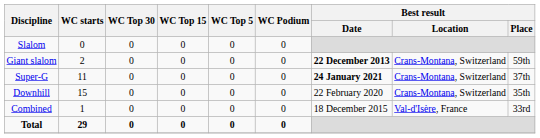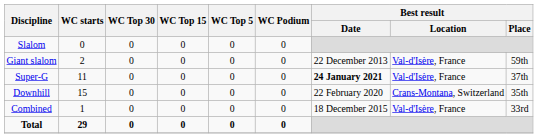 <table class="wikitable" style="text-align:center; font-size:95%;">
 <tr>
 <th rowspan=2>Discipline</th>
 <th rowspan=2>WC starts</th>
 <th rowspan=2>WC Top 30</th>
 <th rowspan=2>WC Top 15</th>
 <th rowspan=2>WC Top 5</th>
 <th rowspan=2>WC Podium</th>
 <th colspan=3>Best result</th>
 </tr>
 <tr>
 <th>Date</th>
 <th>Location</th>
 <th>Place</th>
 </tr>
 <tr>
 <td align=center><a href='#'>Slalom</a></td>
 <td align=center>0</td>
 <td align=center>0</td>
 <td align=center>0</td>
 <td align=center>0</td>
 <td align=center>0</td>
 <td colspan=3 bgcolor=#DCDCDC></td>
 </tr>
 <tr>
 <td align=center><a href='#'>Giant slalom</a></td>
 <td align=center>2</td>
 <td align=center>0</td>
 <td align=center>0</td>
 <td align=center>0</td>
 <td align=center>0</td>
-<td align=left><strong>22 December 2013</strong></td>
-<td align=left> <a href='#'>Crans-Montana</a>, Switzerland</td>
+<td align=left>22 December 2013</td>
+<td align=left> <a href='#'>Val-d'Isère</a>, France</td>
 <td>59th</td>
 </tr>
 <tr>
 <td align=center><a href='#'>Super-G</a></td>
 <td align=center>11</td>
 <td align=center>0</td>
 <td align=center>0</td>
 <td align=center>0</td>
 <td align=center>0</td>
 <td align=left><strong>24 January 2021</strong></td>
-<td align=left> <a href='#'>Crans-Montana</a>, Switzerland</td>
+<td align=left> <a href='#'>Val-d'Isère</a>, France</td>
 <td>37th</td>
 </tr>
 <tr>
 <td align=center><a href='#'>Downhill</a></td>
 <td align=center>15</td>
 <td align=center>0</td>
 <td align=center>0</td>
 <td align=center>0</td>
 <td align=center>0</td>
 <td align=left>22 February 2020</td>
 <td align=left> <a href='#'>Crans-Montana</a>, Switzerland</td>
 <td>35th</td>
 </tr>
 <tr>
 <td align=center><a href='#'>Combined</a></td>
 <td align=center>1</td>
 <td align=center>0</td>
 <td align=center>0</td>
 <td align=center>0</td>
 <td align=center>0</td>
 <td align=left>18 December 2015</td>
 <td align=left> <a href='#'>Val-d'Isère</a>, France</td>
 <td>33rd</td>
 </tr>
 <tr>
 <td align=center><strong>Total</strong></td>
 <td align=center><strong>29</strong></td>
 <td align=center><strong>0</strong></td>
 <td align=center><strong>0</strong></td>
 <td align=center><strong>0</strong></td>
 <td align=center><strong>0</strong></td>
 <td colspan=3 bgcolor=#DCDCDC></td>
 </tr>
 <tr>
 </tr>
 </table>
